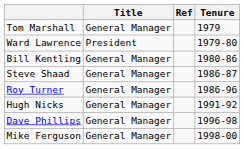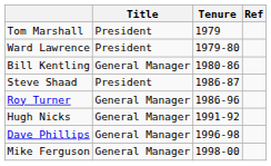 <table class="wikitable">
 <tr>
 <th></th>
 <th>Title</th>
+<th>Tenure</th>
 <th>Ref</th>
-<th>Tenure</th>
 </tr>
 <tr>
 <td>Tom Marshall</td>
-<td>General Manager</td>
+<td>President</td>
+<td>1979</td>
 <td></td>
-<td>1979</td>
 </tr>
 <tr>
 <td>Ward Lawrence</td>
 <td>President</td>
+<td>1979-80</td>
 <td></td>
-<td>1979-80</td>
 </tr>
 <tr>
 <td>Bill Kentling</td>
 <td>General Manager</td>
+<td>1980-86</td>
 <td></td>
-<td>1980-86</td>
 </tr>
 <tr>
 <td>Steve Shaad</td>
-<td>General Manager</td>
+<td>President</td>
+<td>1986-87</td>
 <td></td>
-<td>1986-87</td>
 </tr>
 <tr>
 <td><a href='#'>Roy Turner</a></td>
 <td>General Manager</td>
+<td>1986-96</td>
 <td></td>
-<td>1986-96</td>
 </tr>
 <tr>
 <td>Hugh Nicks</td>
 <td>General Manager</td>
+<td>1991-92</td>
 <td></td>
-<td>1991-92</td>
 </tr>
 <tr>
 <td><a href='#'>Dave Phillips</a></td>
 <td>General Manager</td>
+<td>1996-98</td>
 <td></td>
-<td>1996-98</td>
 </tr>
 <tr>
 <td>Mike Ferguson</td>
 <td>General Manager</td>
+<td>1998-00</td>
 <td></td>
-<td>1998-00</td>
 </tr>
 </table>
